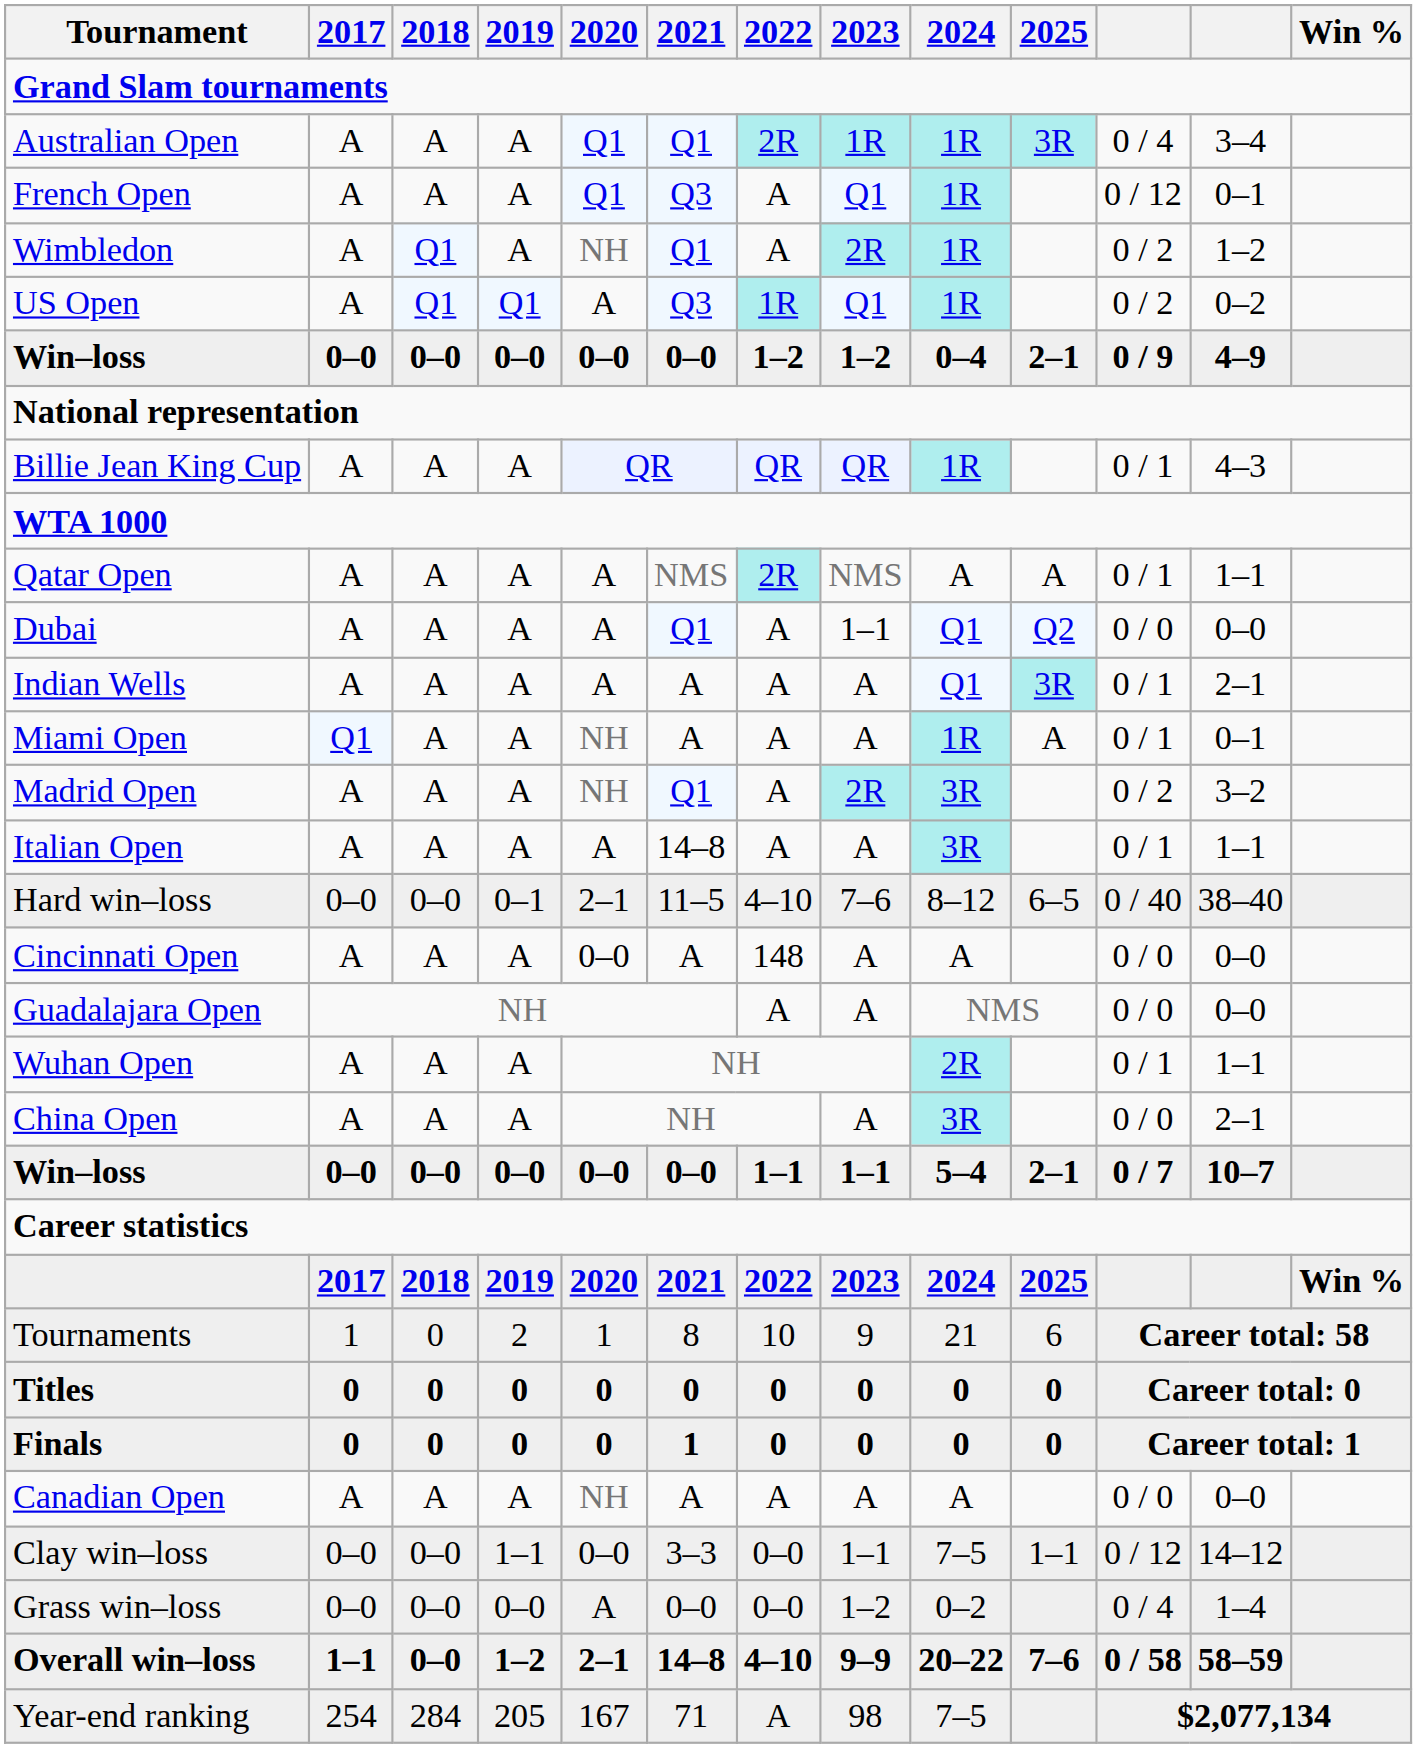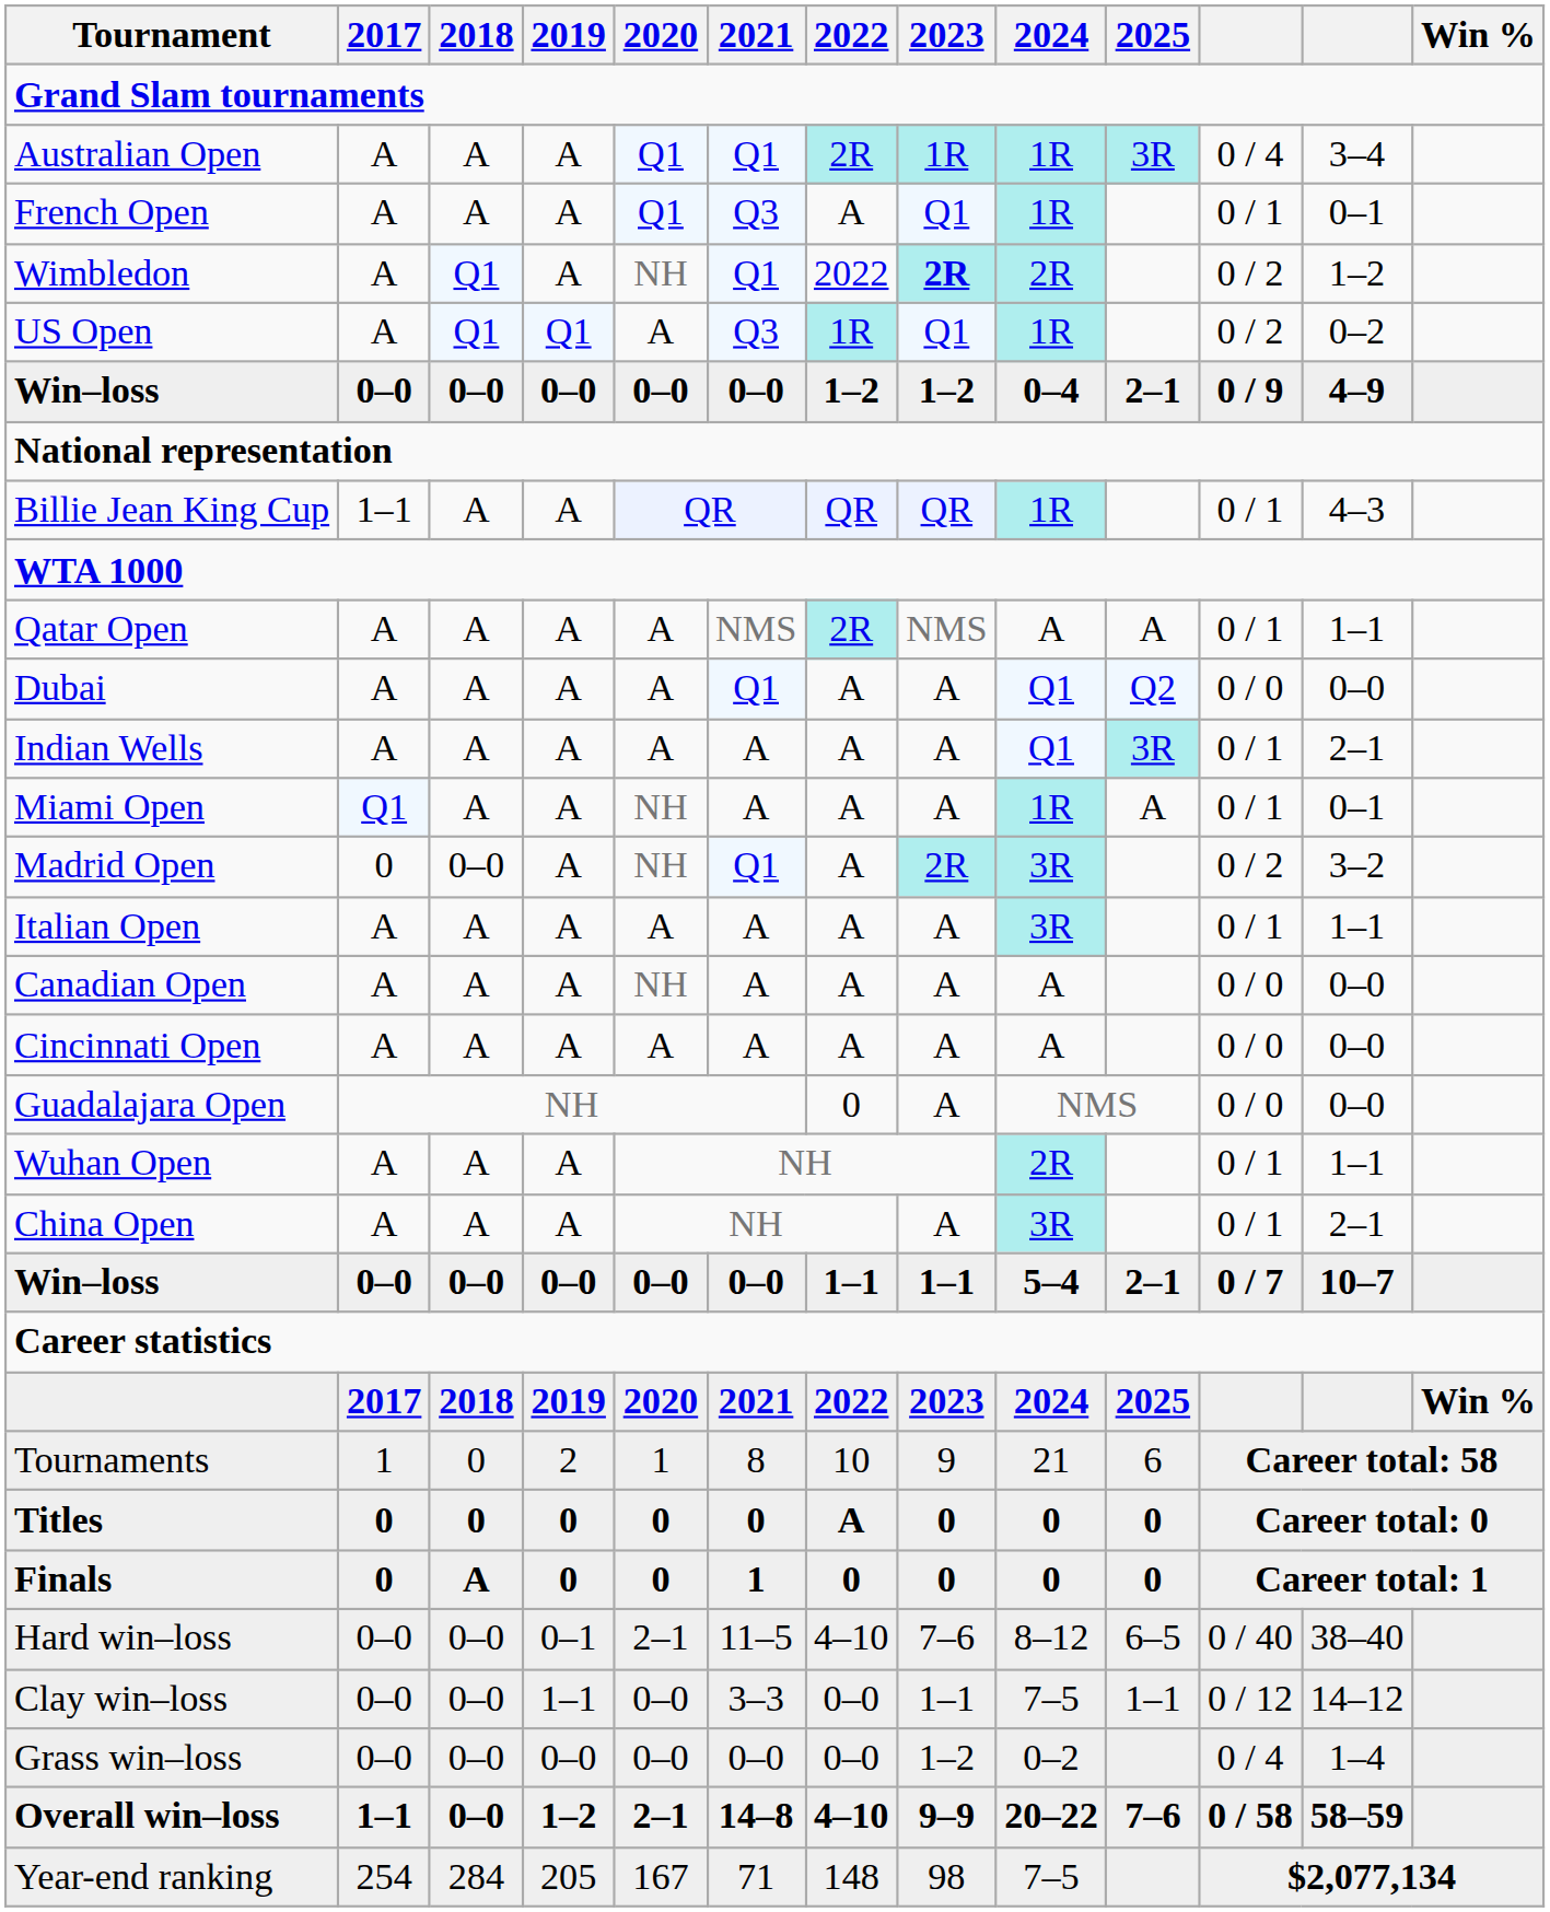 <table class=wikitable nowrap style=text-align:center>
 <tr>
 <th>Tournament</th>
 <th><a href='#'>2017</a></th>
 <th><a href='#'>2018</a></th>
 <th><a href='#'>2019</a></th>
 <th><a href='#'>2020</a></th>
 <th><a href='#'>2021</a></th>
 <th><a href='#'>2022</a></th>
 <th><a href='#'>2023</a></th>
 <th><a href='#'>2024</a></th>
 <th><a href='#'>2025</a></th>
 <th></th>
 <th></th>
 <th>Win %</th>
 </tr>
 <tr>
 <td colspan=13 style=text-align:left><strong><a href='#'>Grand Slam tournaments</a></strong></td>
 </tr>
 <tr>
 <td style=text-align:left><a href='#'>Australian Open</a></td>
 <td>A</td>
 <td>A</td>
 <td>A</td>
 <td style=background:#f0f8ff><a href='#'>Q1</a></td>
 <td style=background:#f0f8ff><a href='#'>Q1</a></td>
 <td style=background:#afeeee><a href='#'>2R</a></td>
 <td style=background:#afeeee><a href='#'>1R</a></td>
 <td style=background:#afeeee><a href='#'>1R</a></td>
 <td style=background:#afeeee><a href='#'>3R</a></td>
 <td>0 / 4</td>
 <td>3–4</td>
 <td></td>
 </tr>
 <tr>
 <td style=text-align:left><a href='#'>French Open</a></td>
 <td>A</td>
 <td>A</td>
 <td>A</td>
 <td style=background:#f0f8ff><a href='#'>Q1</a></td>
 <td style=background:#f0f8ff><a href='#'>Q3</a></td>
 <td>A</td>
 <td style=background:#f0f8ff><a href='#'>Q1</a></td>
 <td style=background:#afeeee><a href='#'>1R</a></td>
 <td></td>
-<td>0 / 12</td>
+<td>0 / 1</td>
 <td>0–1</td>
 <td></td>
 </tr>
 <tr>
 <td style=text-align:left><a href='#'>Wimbledon</a></td>
 <td>A</td>
 <td style=background:#f0f8ff><a href='#'>Q1</a></td>
 <td>A</td>
 <td style=color:#767676>NH</td>
 <td style=background:#f0f8ff><a href='#'>Q1</a></td>
-<td>A</td>
+<td><a href='#'>2022</a></td>
+<td style=background:#afeeee><strong><a href='#'>2R</a></strong></td>
 <td style=background:#afeeee><a href='#'>2R</a></td>
-<td style=background:#afeeee><a href='#'>1R</a></td>
 <td></td>
 <td>0 / 2</td>
 <td>1–2</td>
 <td></td>
 </tr>
 <tr>
 <td style=text-align:left><a href='#'>US Open</a></td>
 <td>A</td>
 <td style=background:#f0f8ff><a href='#'>Q1</a></td>
 <td style=background:#f0f8ff><a href='#'>Q1</a></td>
 <td>A</td>
 <td style=background:#f0f8ff><a href='#'>Q3</a></td>
 <td style=background:#afeeee><a href='#'>1R</a></td>
 <td style=background:#f0f8ff><a href='#'>Q1</a></td>
 <td style=background:#afeeee><a href='#'>1R</a></td>
 <td></td>
 <td>0 / 2</td>
 <td>0–2</td>
 <td></td>
 </tr>
 <tr style=background:#efefef;font-weight:bold>
 <td style=text-align:left>Win–loss</td>
 <td>0–0</td>
 <td>0–0</td>
 <td>0–0</td>
 <td>0–0</td>
 <td>0–0</td>
 <td>1–2</td>
 <td>1–2</td>
 <td>0–4</td>
 <td>2–1</td>
 <td>0 / 9</td>
 <td>4–9</td>
 <td></td>
 </tr>
 <tr>
 <td colspan=13 style=text-align:left><strong>National representation</strong></td>
 </tr>
 <tr>
 <td style=text-align:left><a href='#'>Billie Jean King Cup</a></td>
-<td>A</td>
+<td>1–1</td>
 <td>A</td>
 <td>A</td>
 <td colspan=2 style=background:#ecf2ff><a href='#'>QR</a></td>
 <td style=background:#ecf2ff><a href='#'>QR</a></td>
 <td style=background:#ecf2ff><a href='#'>QR</a></td>
 <td style=background:#afeeee><a href='#'>1R</a></td>
 <td></td>
 <td>0 / 1</td>
 <td>4–3</td>
 <td></td>
 </tr>
 <tr>
 <td colspan=13 style=text-align:left><strong><a href='#'>WTA 1000</a></strong></td>
 </tr>
 <tr>
 <td style=text-align:left><a href='#'>Qatar Open</a></td>
 <td>A</td>
 <td>A</td>
 <td>A</td>
 <td>A</td>
 <td style=color:#767676>NMS</td>
 <td style=background:#afeeee><a href='#'>2R</a></td>
 <td style=color:#767676>NMS</td>
 <td>A</td>
 <td>A</td>
 <td>0 / 1</td>
 <td>1–1</td>
 <td></td>
 </tr>
 <tr>
 <td style=text-align:left><a href='#'>Dubai</a></td>
 <td>A</td>
 <td>A</td>
 <td>A</td>
 <td>A</td>
 <td style=background:#f0f8ff><a href='#'>Q1</a></td>
 <td>A</td>
-<td>1–1</td>
+<td>A</td>
 <td style=background:#f0f8ff><a href='#'>Q1</a></td>
 <td style=background:#f0f8ff><a href='#'>Q2</a></td>
 <td>0 / 0</td>
 <td>0–0</td>
 <td></td>
 </tr>
 <tr>
 <td style=text-align:left><a href='#'>Indian Wells</a></td>
 <td>A</td>
 <td>A</td>
 <td>A</td>
 <td>A</td>
 <td>A</td>
 <td>A</td>
 <td>A</td>
 <td style=background:#f0f8ff><a href='#'>Q1</a></td>
 <td style=background:#afeeee><a href='#'>3R</a></td>
 <td>0 / 1</td>
 <td>2–1</td>
 <td></td>
 </tr>
 <tr>
 <td style=text-align:left><a href='#'>Miami Open</a></td>
 <td style=background:#f0f8ff><a href='#'>Q1</a></td>
 <td>A</td>
 <td>A</td>
 <td style=color:#767676>NH</td>
 <td>A</td>
 <td>A</td>
 <td>A</td>
 <td style=background:#afeeee><a href='#'>1R</a></td>
 <td>A</td>
 <td>0 / 1</td>
 <td>0–1</td>
 <td></td>
 </tr>
 <tr>
 <td style=text-align:left><a href='#'>Madrid Open</a></td>
-<td>A</td>
-<td>A</td>
+<td>0</td>
+<td>0–0</td>
 <td>A</td>
 <td style=color:#767676>NH</td>
 <td style=background:#f0f8ff><a href='#'>Q1</a></td>
 <td>A</td>
 <td style=background:#afeeee><a href='#'>2R</a></td>
 <td style=background:#afeeee><a href='#'>3R</a></td>
 <td></td>
 <td>0 / 2</td>
 <td>3–2</td>
 <td></td>
 </tr>
 <tr>
 <td style=text-align:left><a href='#'>Italian Open</a></td>
 <td>A</td>
 <td>A</td>
 <td>A</td>
 <td>A</td>
-<td>14–8</td>
+<td>A</td>
 <td>A</td>
 <td>A</td>
 <td style=background:#afeeee><a href='#'>3R</a></td>
 <td></td>
 <td>0 / 1</td>
 <td>1–1</td>
 <td></td>
 </tr>
-<tr style=background:#efefef>
-<td style=text-align:left>Hard win–loss</td>
+<tr>
+<td style=text-align:left><a href='#'>Canadian Open</a></td>
+<td>A</td>
+<td>A</td>
+<td>A</td>
+<td style=color:#767676>NH</td>
+<td>A</td>
+<td>A</td>
+<td>A</td>
+<td>A</td>
+<td></td>
+<td>0 / 0</td>
 <td>0–0</td>
-<td>0–0</td>
-<td>0–1</td>
-<td>2–1</td>
-<td>11–5</td>
-<td>4–10</td>
-<td>7–6</td>
-<td>8–12</td>
-<td>6–5</td>
-<td>0 / 40</td>
-<td>38–40</td>
 <td></td>
 </tr>
 <tr>
 <td style=text-align:left><a href='#'>Cincinnati Open</a></td>
 <td>A</td>
 <td>A</td>
 <td>A</td>
-<td>0–0</td>
 <td>A</td>
-<td>148</td>
+<td>A</td>
+<td>A</td>
 <td>A</td>
 <td>A</td>
 <td></td>
 <td>0 / 0</td>
 <td>0–0</td>
 <td></td>
 </tr>
 <tr>
 <td style=text-align:left><a href='#'>Guadalajara Open</a></td>
 <td colspan=5 style=color:#767676>NH</td>
-<td>A</td>
+<td>0</td>
 <td>A</td>
 <td colspan=2 style=color:#767676>NMS</td>
 <td>0 / 0</td>
 <td>0–0</td>
 <td></td>
 </tr>
 <tr>
 <td style=text-align:left><a href='#'>Wuhan Open</a></td>
 <td>A</td>
 <td>A</td>
 <td>A</td>
 <td colspan=4 style=color:#767676>NH</td>
 <td style=background:#afeeee><a href='#'>2R</a></td>
 <td></td>
 <td>0 / 1</td>
 <td>1–1</td>
 <td></td>
 </tr>
 <tr>
 <td style=text-align:left><a href='#'>China Open</a></td>
 <td>A</td>
 <td>A</td>
 <td>A</td>
 <td colspan=3 style=color:#767676>NH</td>
 <td>A</td>
 <td style=background:#afeeee><a href='#'>3R</a></td>
 <td></td>
-<td>0 / 0</td>
+<td>0 / 1</td>
 <td>2–1</td>
 <td></td>
 </tr>
 <tr style=background:#efefef;font-weight:bold>
 <td style=text-align:left>Win–loss</td>
 <td>0–0</td>
 <td>0–0</td>
 <td>0–0</td>
 <td>0–0</td>
 <td>0–0</td>
 <td>1–1</td>
 <td>1–1</td>
 <td>5–4</td>
 <td>2–1</td>
 <td>0 / 7</td>
 <td>10–7</td>
 <td></td>
 </tr>
 <tr>
 <td colspan=13 style=text-align:left><strong>Career statistics</strong></td>
 </tr>
 <tr style=background:#efefef;font-weight:bold>
 <td></td>
 <td><a href='#'>2017</a></td>
 <td><a href='#'>2018</a></td>
 <td><a href='#'>2019</a></td>
 <td><a href='#'>2020</a></td>
 <td><a href='#'>2021</a></td>
 <td><a href='#'>2022</a></td>
 <td><a href='#'>2023</a></td>
 <td><a href='#'>2024</a></td>
 <td><a href='#'>2025</a></td>
 <td></td>
 <td></td>
 <td>Win %</td>
 </tr>
 <tr style=background:#efefef>
 <td style=text-align:left>Tournaments</td>
 <td>1</td>
 <td>0</td>
 <td>2</td>
 <td>1</td>
 <td>8</td>
 <td>10</td>
 <td>9</td>
 <td>21</td>
 <td>6</td>
 <td colspan=3><strong>Career total: 58</strong></td>
 </tr>
 <tr style=background:#efefef;font-weight:bold>
 <td style=text-align:left>Titles</td>
 <td>0</td>
 <td>0</td>
 <td>0</td>
 <td>0</td>
 <td>0</td>
-<td>0</td>
+<td>A</td>
 <td>0</td>
 <td>0</td>
 <td>0</td>
 <td colspan=3>Career total: 0</td>
 </tr>
 <tr style=background:#efefef;font-weight:bold>
 <td style=text-align:left>Finals</td>
 <td>0</td>
-<td>0</td>
+<td>A</td>
 <td>0</td>
 <td>0</td>
 <td>1</td>
 <td>0</td>
 <td>0</td>
 <td>0</td>
 <td>0</td>
 <td colspan=3>Career total: 1</td>
 </tr>
-<tr>
-<td style=text-align:left><a href='#'>Canadian Open</a></td>
-<td>A</td>
-<td>A</td>
-<td>A</td>
-<td style=color:#767676>NH</td>
-<td>A</td>
-<td>A</td>
-<td>A</td>
-<td>A</td>
-<td></td>
-<td>0 / 0</td>
+<tr style=background:#efefef>
+<td style=text-align:left>Hard win–loss</td>
 <td>0–0</td>
+<td>0–0</td>
+<td>0–1</td>
+<td>2–1</td>
+<td>11–5</td>
+<td>4–10</td>
+<td>7–6</td>
+<td>8–12</td>
+<td>6–5</td>
+<td>0 / 40</td>
+<td>38–40</td>
 <td></td>
 </tr>
 <tr style=background:#efefef>
 <td style=text-align:left>Clay win–loss</td>
 <td>0–0</td>
 <td>0–0</td>
 <td>1–1</td>
 <td>0–0</td>
 <td>3–3</td>
 <td>0–0</td>
 <td>1–1</td>
 <td>7–5</td>
 <td>1–1</td>
 <td>0 / 12</td>
 <td>14–12</td>
 <td></td>
 </tr>
 <tr style=background:#efefef>
 <td style=text-align:left>Grass win–loss</td>
 <td>0–0</td>
 <td>0–0</td>
 <td>0–0</td>
-<td>A</td>
+<td>0–0</td>
 <td>0–0</td>
 <td>0–0</td>
 <td>1–2</td>
 <td>0–2</td>
 <td></td>
 <td>0 / 4</td>
 <td>1–4</td>
 <td></td>
 </tr>
 <tr style=background:#efefef;font-weight:bold>
 <td style=text-align:left>Overall win–loss</td>
 <td>1–1</td>
 <td>0–0</td>
 <td>1–2</td>
 <td>2–1</td>
 <td>14–8</td>
 <td>4–10</td>
 <td>9–9</td>
 <td>20–22</td>
 <td>7–6</td>
 <td>0 / 58</td>
 <td>58–59</td>
 <td></td>
 </tr>
 <tr style=background:#efefef>
 <td style=text-align:left>Year-end ranking</td>
 <td>254</td>
 <td>284</td>
 <td>205</td>
 <td>167</td>
 <td>71</td>
-<td>A</td>
+<td>148</td>
 <td>98</td>
 <td>7–5</td>
 <td></td>
 <td colspan=3><strong>$2,077,134</strong></td>
 </tr>
 </table>
